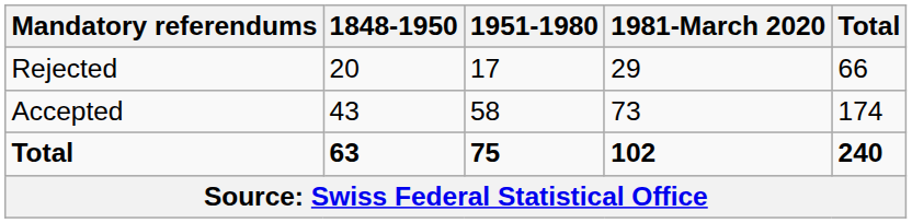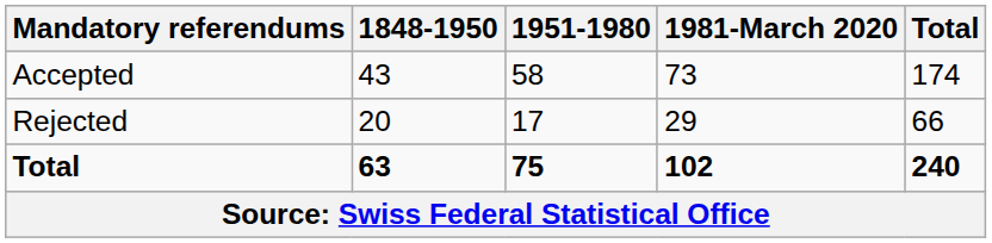 <table class="wikitable">
 <tr>
 <th>Mandatory referendums</th>
 <th>1848-1950</th>
 <th>1951-1980</th>
 <th>1981-March 2020</th>
 <th>Total</th>
 </tr>
 <tr>
+<td> Accepted</td>
+<td>43</td>
+<td>58</td>
+<td>73</td>
+<td>174</td>
+</tr>
+<tr>
 <td> Rejected</td>
 <td>20</td>
 <td>17</td>
 <td>29</td>
 <td>66</td>
-</tr>
-<tr>
-<td> Accepted</td>
-<td>43</td>
-<td>58</td>
-<td>73</td>
-<td>174</td>
 </tr>
 <tr>
 <td><strong>Total</strong></td>
 <td><strong>63</strong></td>
 <td><strong>75</strong></td>
 <td><strong>102</strong></td>
 <td><strong>240</strong></td>
 </tr>
 <tr>
 <th colspan="5">Source: <a href='#'>Swiss Federal Statistical Office</a></th>
 </tr>
 </table>
